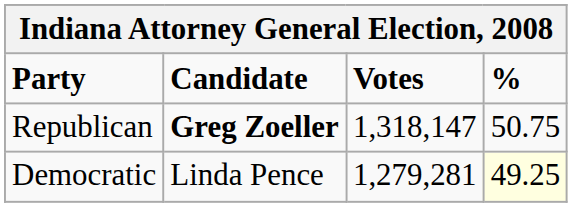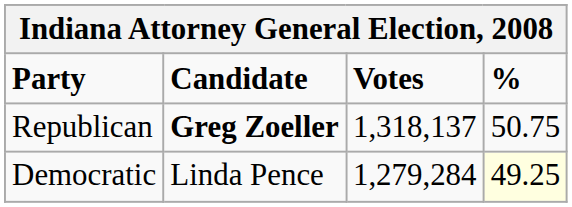 <table class="wikitable">
 <tr>
 <th colspan="4">Indiana Attorney General Election, 2008</th>
 </tr>
 <tr>
 <td><strong>Party</strong></td>
 <td><strong>Candidate</strong></td>
 <td><strong>Votes</strong></td>
 <td><strong>%</strong></td>
 </tr>
 <tr>
 <td>Republican</td>
 <td><strong>Greg Zoeller</strong></td>
-<td>1,318,147</td>
+<td>1,318,137</td>
 <td>50.75</td>
 </tr>
 <tr>
 <td>Democratic</td>
 <td>Linda Pence</td>
-<td>1,279,281</td>
+<td>1,279,284</td>
 <td style="background: lightyellow;">49.25</td>
 </tr>
 </table>
